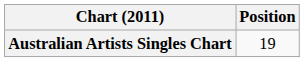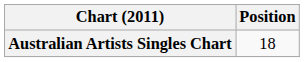 <table class="wikitable plainrowheaders" style="text-align:center;">
 <tr>
 <th scope="col">Chart (2011)</th>
 <th scope="col">Position</th>
 </tr>
 <tr>
 <th scope="row">Australian Artists Singles Chart</th>
-<td>19</td>
+<td>18</td>
 </tr>
 <tr>
 </tr>
 </table>
